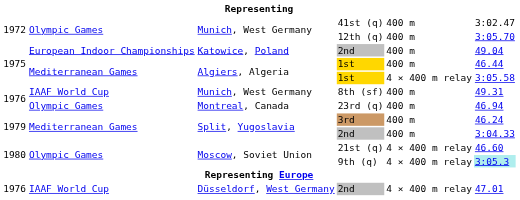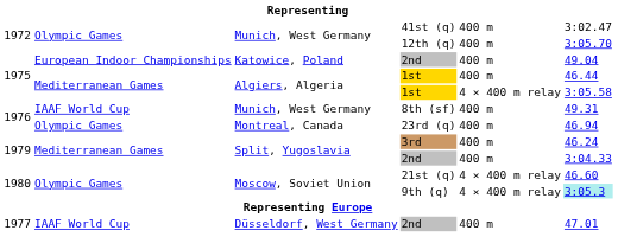 <table>
 <tr>
 <th colspan="6">Representing </th>
 </tr>
 <tr>
 <td rowspan=2>1972</td>
 <td rowspan=2><a href='#'>Olympic Games</a></td>
 <td rowspan=2><a href='#'>Munich</a>, West Germany</td>
 <td>41st (q)</td>
 <td>400 m</td>
 <td>3:02.47</td>
 </tr>
 <tr>
 <td>12th (q)</td>
 <td>400 m</td>
 <td><a href='#'>3:05.70</a></td>
 </tr>
 <tr>
 <td rowspan=3>1975</td>
 <td><a href='#'>European Indoor Championships</a></td>
 <td><a href='#'>Katowice</a>, <a href='#'>Poland</a></td>
 <td bgcolor=silver>2nd</td>
 <td>400 m</td>
 <td><a href='#'>49.04</a></td>
 </tr>
 <tr>
 <td rowspan=2><a href='#'>Mediterranean Games</a></td>
 <td rowspan=2><a href='#'>Algiers</a>, Algeria</td>
 <td bgcolor=gold>1st</td>
 <td>400 m</td>
 <td><a href='#'>46.44</a></td>
 </tr>
 <tr>
 <td bgcolor=gold>1st</td>
 <td>4 × 400 m relay</td>
 <td><a href='#'>3:05.58</a></td>
 </tr>
 <tr>
 <td rowspan=2>1976</td>
 <td><a href='#'>IAAF World Cup</a></td>
 <td><a href='#'>Munich</a>, West Germany</td>
 <td>8th (sf)</td>
 <td>400 m</td>
 <td><a href='#'>49.31</a></td>
 </tr>
 <tr>
 <td><a href='#'>Olympic Games</a></td>
 <td><a href='#'>Montreal</a>, Canada</td>
 <td>23rd (q)</td>
 <td>400 m</td>
 <td><a href='#'>46.94</a></td>
 </tr>
 <tr>
 <td rowspan=2>1979</td>
 <td rowspan=2><a href='#'>Mediterranean Games</a></td>
 <td rowspan=2><a href='#'>Split</a>, <a href='#'>Yugoslavia</a></td>
 <td bgcolor="cc9966">3rd</td>
 <td>400 m</td>
 <td><a href='#'>46.24</a></td>
 </tr>
 <tr>
 <td bgcolor=silver>2nd</td>
 <td>400 m</td>
 <td><a href='#'>3:04.33</a></td>
 </tr>
 <tr>
 <td rowspan=2>1980</td>
 <td rowspan=2><a href='#'>Olympic Games</a></td>
 <td rowspan=2><a href='#'>Moscow</a>, Soviet Union</td>
 <td>21st (q)</td>
 <td>4 × 400 m relay</td>
 <td><a href='#'>46.60</a></td>
 </tr>
 <tr>
 <td>9th (q)</td>
 <td>4 × 400 m relay</td>
 <td style="background: paleturquoise;"><a href='#'>3:05.3</a></td>
 </tr>
 <tr>
 <th colspan="6">Representing <a href='#'>Europe</a></th>
 </tr>
 <tr>
-<td>1976</td>
+<td>1977</td>
 <td><a href='#'>IAAF World Cup</a></td>
 <td><a href='#'>Düsseldorf</a>, <a href='#'>West Germany</a></td>
 <td bgcolor=silver>2nd</td>
-<td>4 × 400 m relay</td>
+<td>400 m</td>
 <td><a href='#'>47.01</a></td>
 </tr>
 <tr>
 </tr>
 </table>
